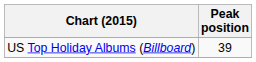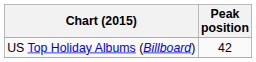 <table class="wikitable sortable">
 <tr>
 <th>Chart (2015)</th>
 <th>Peak<br>position</th>
 </tr>
 <tr>
 </tr>
 <tr>
 </tr>
 <tr>
 <td>US <a href='#'>Top Holiday Albums</a> (<em><a href='#'>Billboard</a></em>)</td>
-<td style="text-align:center;">39</td>
+<td style="text-align:center;">42</td>
 </tr>
 <tr>
 </tr>
 </table>
